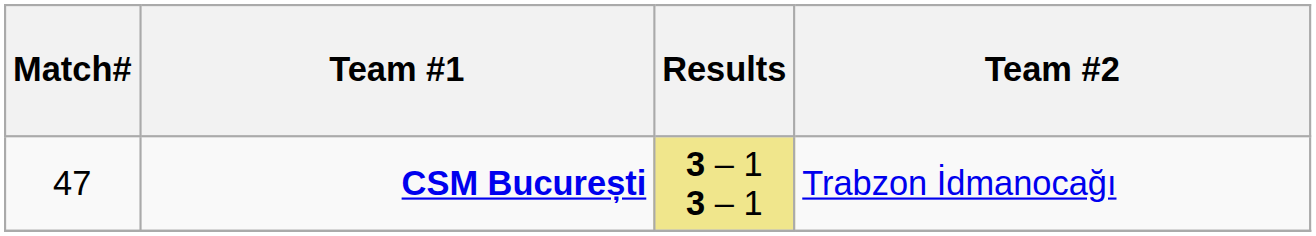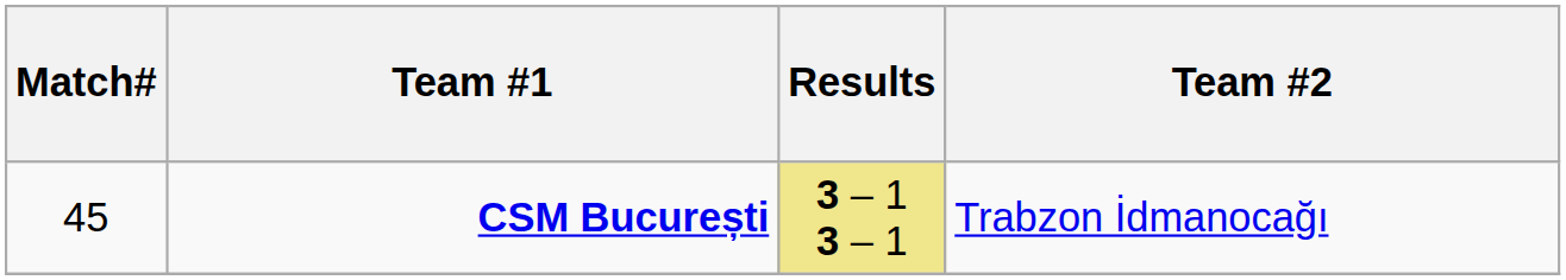 <table class="wikitable" style="border-collapse: collapse;">
 <tr>
 <th>Match#</th>
 <th align="right" width="240">Team #1</th>
 <th>  Results  </th>
 <th align="left" width="240">Team #2</th>
 </tr>
 <tr>
-<td align="center">47</td>
+<td align="center">45</td>
 <td align="right"><strong><a href='#'>CSM București</a> </strong></td>
 <td align="center" style="background: khaki;"><strong>3</strong> – 1<br> <strong>3</strong> – 1</td>
 <td> <a href='#'>Trabzon İdmanocağı</a></td>
 </tr>
 <tr>
 </tr>
 </table>
